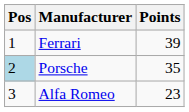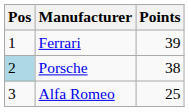 <table class="wikitable" style="font-size: 95%;">
 <tr>
 <th>Pos</th>
 <th>Manufacturer</th>
 <th>Points</th>
 </tr>
 <tr>
 <td>1</td>
 <td> <a href='#'>Ferrari</a></td>
 <td align=right>39</td>
 </tr>
 <tr>
 <td style="background: lightblue;">2</td>
 <td> <a href='#'>Porsche</a></td>
-<td align=right>35</td>
+<td align=right>38</td>
 </tr>
 <tr>
 <td>3</td>
 <td> <a href='#'>Alfa Romeo</a></td>
-<td align=right>23</td>
+<td align=right>25</td>
 </tr>
 </table>
